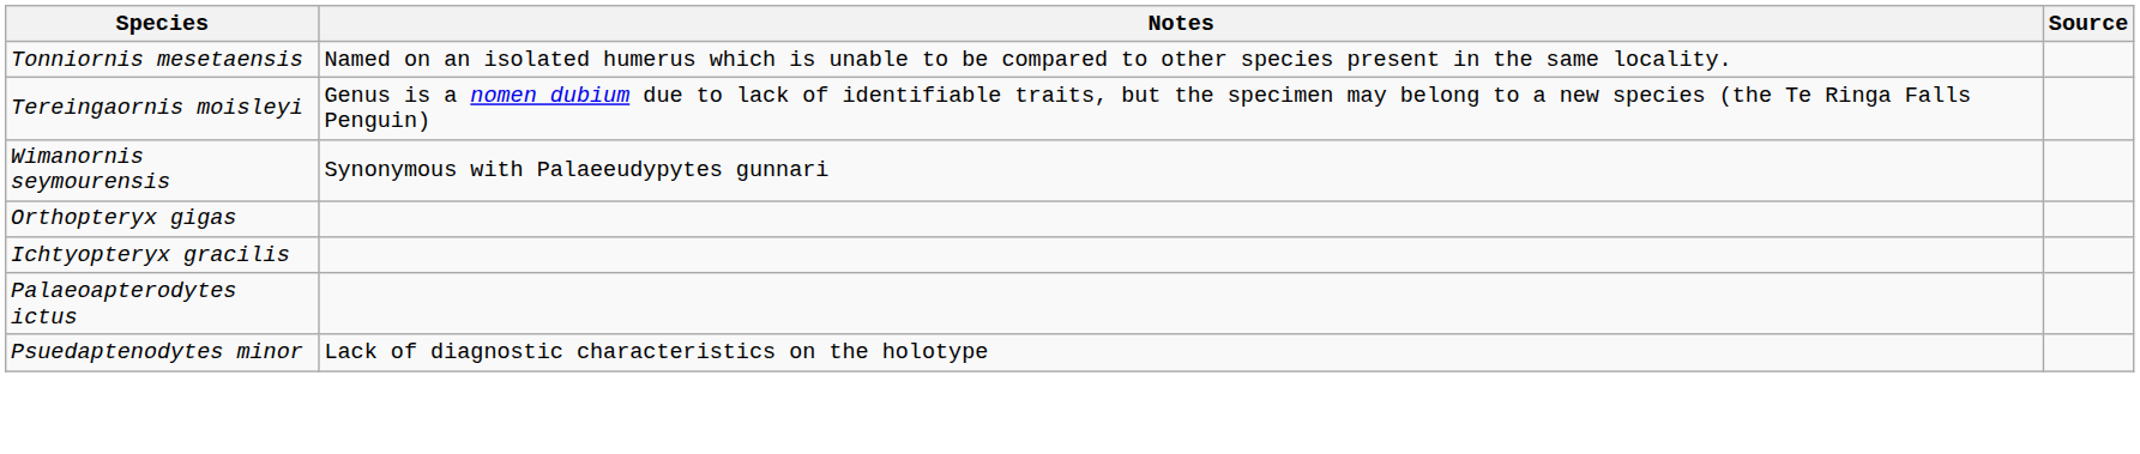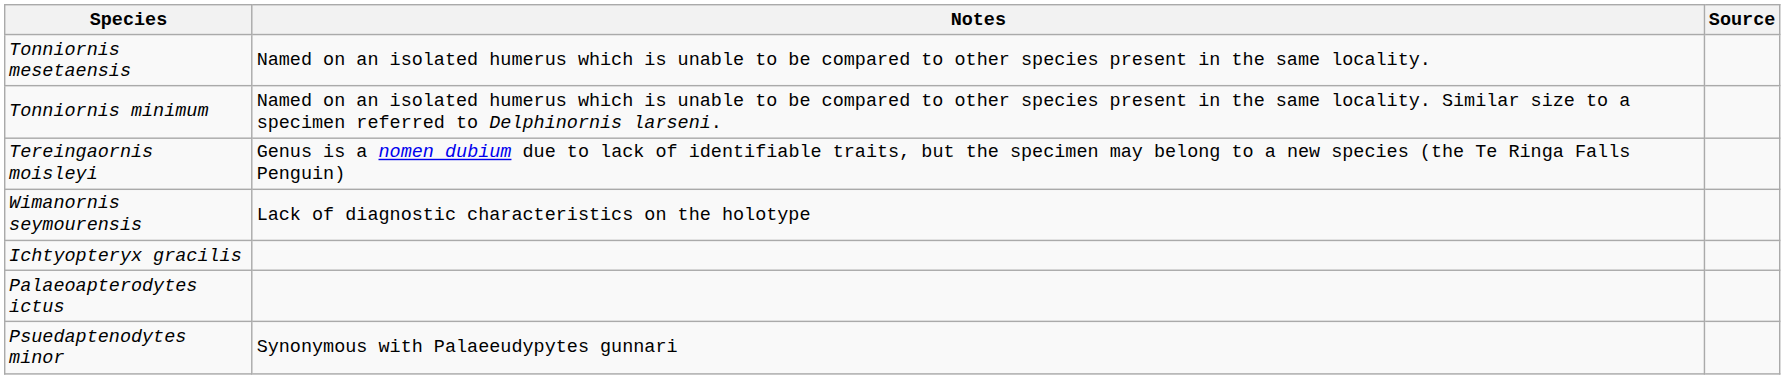 <table class="wikitable">
 <tr>
 <th>Species</th>
 <th>Notes</th>
 <th>Source</th>
 </tr>
 <tr>
 <td><em>Tonniornis mesetaensis</em></td>
 <td>Named on an isolated humerus which is unable to be compared to other species present in the same locality.</td>
 <td></td>
 </tr>
 <tr>
+<td><em>Tonniornis minimum</em></td>
+<td>Named on an isolated humerus which is unable to be compared to other species present in the same locality. Similar size to a specimen referred to <em>Delphinornis larseni</em>.</td>
+<td></td>
+</tr>
+<tr>
 <td><em>Tereingaornis moisleyi</em></td>
 <td>Genus is a <em><a href='#'>nomen dubium</a></em> due to lack of identifiable traits, but the specimen may belong to a new species (the Te Ringa Falls Penguin)</td>
 <td></td>
 </tr>
 <tr>
 <td><em>Wimanornis seymourensis</em></td>
-<td>Synonymous with Palaeeudypytes gunnari</td>
-<td></td>
-</tr>
-<tr>
-<td><em>Orthopteryx gigas</em></td>
-<td></td>
+<td>Lack of diagnostic characteristics on the holotype</td>
 <td></td>
 </tr>
 <tr>
 <td><em>Ichtyopteryx gracilis</em></td>
 <td></td>
 <td></td>
 </tr>
 <tr>
 <td><em>Palaeoapterodytes ictus</em></td>
 <td></td>
 <td></td>
 </tr>
 <tr>
 <td><em>Psuedaptenodytes minor</em></td>
-<td>Lack of diagnostic characteristics on the holotype</td>
+<td>Synonymous with Palaeeudypytes gunnari</td>
 <td></td>
 </tr>
 </table>
